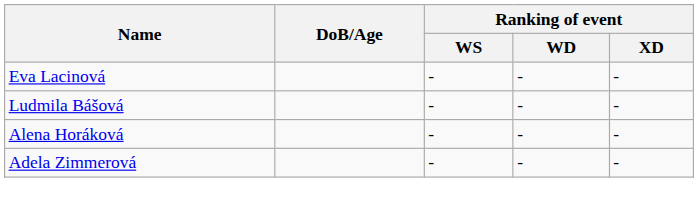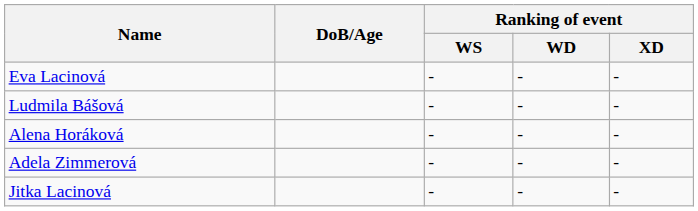 <table class="wikitable" style="width:600px; font-size:95%;">
 <tr>
 <th rowspan="2" align="left">Name</th>
 <th rowspan="2" align="left">DoB/Age</th>
 <th colspan="3" align="center">Ranking of event</th>
 </tr>
 <tr>
 <th align="center">WS</th>
 <th>WD</th>
 <th align="center">XD</th>
 </tr>
 <tr>
 <td><a href='#'>Eva Lacinová</a></td>
 <td></td>
 <td>-</td>
 <td>-</td>
 <td>-</td>
 </tr>
 <tr>
 <td><a href='#'>Ludmila Bášová</a></td>
 <td></td>
 <td>-</td>
 <td>-</td>
 <td>-</td>
 </tr>
 <tr>
 <td><a href='#'>Alena Horáková</a></td>
 <td></td>
 <td>-</td>
 <td>-</td>
 <td>-</td>
 </tr>
 <tr>
 <td><a href='#'>Adela Zimmerová</a></td>
 <td></td>
 <td>-</td>
 <td>-</td>
 <td>-</td>
 </tr>
+<tr>
+<td><a href='#'>Jitka Lacinová</a></td>
+<td></td>
+<td>-</td>
+<td>-</td>
+<td>-</td>
+</tr>
 </table>
